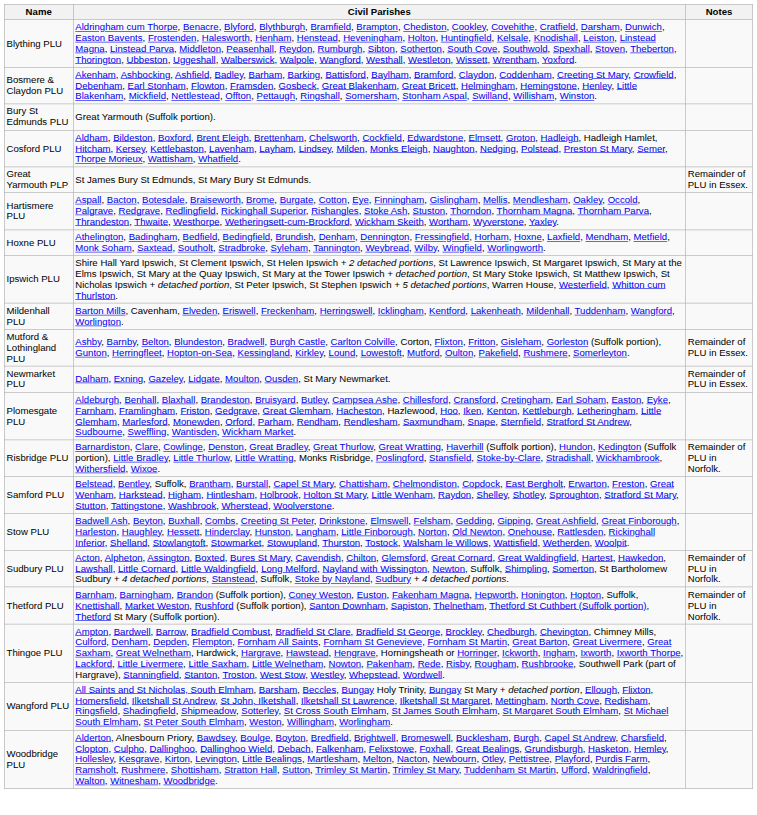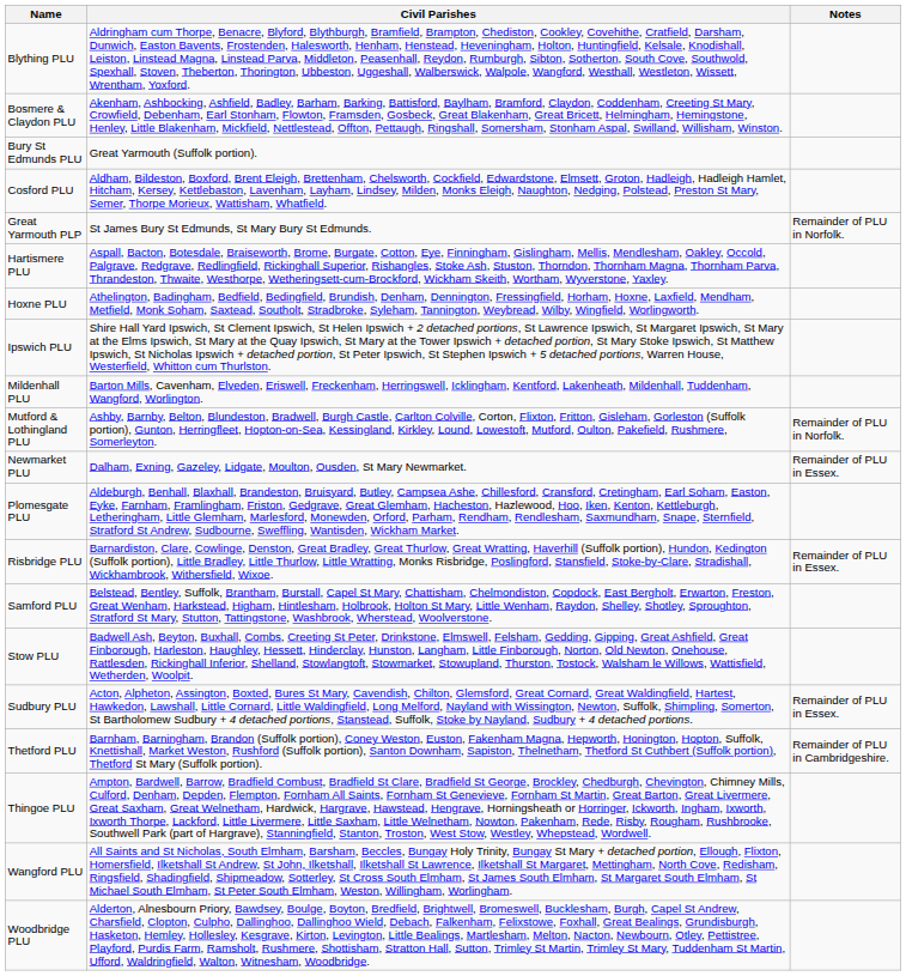 <table class="wikitable">
 <tr>
 <th>Name</th>
 <th>Civil Parishes</th>
 <th>Notes</th>
 </tr>
 <tr>
 <td>Blything PLU</td>
 <td><a href='#'>Aldringham cum Thorpe</a>, <a href='#'>Benacre</a>, <a href='#'>Blyford</a>, <a href='#'>Blythburgh</a>, <a href='#'>Bramfield</a>, <a href='#'>Brampton</a>, <a href='#'>Chediston</a>, <a href='#'>Cookley</a>, <a href='#'>Covehithe</a>, <a href='#'>Cratfield</a>, <a href='#'>Darsham</a>, <a href='#'>Dunwich</a>, <a href='#'>Easton Bavents</a>, <a href='#'>Frostenden</a>, <a href='#'>Halesworth</a>, <a href='#'>Henham</a>, <a href='#'>Henstead</a>, <a href='#'>Heveningham</a>, <a href='#'>Holton</a>, <a href='#'>Huntingfield</a>, <a href='#'>Kelsale</a>, <a href='#'>Knodishall</a>, <a href='#'>Leiston</a>, <a href='#'>Linstead Magna</a>, <a href='#'>Linstead Parva</a>, <a href='#'>Middleton</a>, <a href='#'>Peasenhall</a>, <a href='#'>Reydon</a>, <a href='#'>Rumburgh</a>, <a href='#'>Sibton</a>, <a href='#'>Sotherton</a>, <a href='#'>South Cove</a>, <a href='#'>Southwold</a>, <a href='#'>Spexhall</a>, <a href='#'>Stoven</a>, <a href='#'>Theberton</a>, <a href='#'>Thorington</a>, <a href='#'>Ubbeston</a>, <a href='#'>Uggeshall</a>, <a href='#'>Walberswick</a>, <a href='#'>Walpole</a>, <a href='#'>Wangford</a>, <a href='#'>Westhall</a>, <a href='#'>Westleton</a>, <a href='#'>Wissett</a>, <a href='#'>Wrentham</a>, <a href='#'>Yoxford</a>.</td>
 <td></td>
 </tr>
 <tr>
 <td>Bosmere & Claydon PLU</td>
 <td><a href='#'>Akenham</a>, <a href='#'>Ashbocking</a>, <a href='#'>Ashfield</a>, <a href='#'>Badley</a>, <a href='#'>Barham</a>, <a href='#'>Barking</a>, <a href='#'>Battisford</a>, <a href='#'>Baylham</a>, <a href='#'>Bramford</a>, <a href='#'>Claydon</a>, <a href='#'>Coddenham</a>, <a href='#'>Creeting St Mary</a>, <a href='#'>Crowfield</a>, <a href='#'>Debenham</a>, <a href='#'>Earl Stonham</a>, <a href='#'>Flowton</a>, <a href='#'>Framsden</a>, <a href='#'>Gosbeck</a>, <a href='#'>Great Blakenham</a>, <a href='#'>Great Bricett</a>, <a href='#'>Helmingham</a>, <a href='#'>Hemingstone</a>, <a href='#'>Henley</a>, <a href='#'>Little Blakenham</a>, <a href='#'>Mickfield</a>, <a href='#'>Nettlestead</a>, <a href='#'>Offton</a>, <a href='#'>Pettaugh</a>, <a href='#'>Ringshall</a>, <a href='#'>Somersham</a>, <a href='#'>Stonham Aspal</a>, <a href='#'>Swilland</a>, <a href='#'>Willisham</a>, <a href='#'>Winston</a>.</td>
 <td></td>
 </tr>
 <tr>
 <td>Bury St Edmunds PLU</td>
 <td>Great Yarmouth (Suffolk portion).</td>
 <td></td>
 </tr>
 <tr>
 <td>Cosford PLU</td>
 <td><a href='#'>Aldham</a>, <a href='#'>Bildeston</a>, <a href='#'>Boxford</a>, <a href='#'>Brent Eleigh</a>, <a href='#'>Brettenham</a>, <a href='#'>Chelsworth</a>, <a href='#'>Cockfield</a>, <a href='#'>Edwardstone</a>, <a href='#'>Elmsett</a>, <a href='#'>Groton</a>, <a href='#'>Hadleigh</a>, Hadleigh Hamlet, <a href='#'>Hitcham</a>, <a href='#'>Kersey</a>, <a href='#'>Kettlebaston</a>, <a href='#'>Lavenham</a>, <a href='#'>Layham</a>, <a href='#'>Lindsey</a>, <a href='#'>Milden</a>, <a href='#'>Monks Eleigh</a>, <a href='#'>Naughton</a>, <a href='#'>Nedging</a>, <a href='#'>Polstead</a>, <a href='#'>Preston St Mary</a>, <a href='#'>Semer</a>, <a href='#'>Thorpe Morieux</a>, <a href='#'>Wattisham</a>, <a href='#'>Whatfield</a>.</td>
 <td></td>
 </tr>
 <tr>
 <td>Great Yarmouth PLP</td>
 <td>St James Bury St Edmunds, St Mary Bury St Edmunds.</td>
-<td>Remainder of PLU in Essex.</td>
+<td>Remainder of PLU in Norfolk.</td>
 </tr>
 <tr>
 <td>Hartismere PLU</td>
 <td><a href='#'>Aspall</a>, <a href='#'>Bacton</a>, <a href='#'>Botesdale</a>, <a href='#'>Braiseworth</a>, <a href='#'>Brome</a>, <a href='#'>Burgate</a>, <a href='#'>Cotton</a>, <a href='#'>Eye</a>, <a href='#'>Finningham</a>, <a href='#'>Gislingham</a>, <a href='#'>Mellis</a>, <a href='#'>Mendlesham</a>, <a href='#'>Oakley</a>, <a href='#'>Occold</a>, <a href='#'>Palgrave</a>, <a href='#'>Redgrave</a>, <a href='#'>Redlingfield</a>, <a href='#'>Rickinghall Superior</a>, <a href='#'>Rishangles</a>, <a href='#'>Stoke Ash</a>, <a href='#'>Stuston</a>, <a href='#'>Thorndon</a>, <a href='#'>Thornham Magna</a>, <a href='#'>Thornham Parva</a>, <a href='#'>Thrandeston</a>, <a href='#'>Thwaite</a>, <a href='#'>Westhorpe</a>, <a href='#'>Wetheringsett-cum-Brockford</a>, <a href='#'>Wickham Skeith</a>, <a href='#'>Wortham</a>, <a href='#'>Wyverstone</a>, <a href='#'>Yaxley</a>.</td>
 <td></td>
 </tr>
 <tr>
 <td>Hoxne PLU</td>
 <td><a href='#'>Athelington</a>, <a href='#'>Badingham</a>, <a href='#'>Bedfield</a>, <a href='#'>Bedingfield</a>, <a href='#'>Brundish</a>, <a href='#'>Denham</a>, <a href='#'>Dennington</a>, <a href='#'>Fressingfield</a>, <a href='#'>Horham</a>, <a href='#'>Hoxne</a>, <a href='#'>Laxfield</a>, <a href='#'>Mendham</a>, <a href='#'>Metfield</a>, <a href='#'>Monk Soham</a>, <a href='#'>Saxtead</a>, <a href='#'>Southolt</a>, <a href='#'>Stradbroke</a>, <a href='#'>Syleham</a>, <a href='#'>Tannington</a>, <a href='#'>Weybread</a>, <a href='#'>Wilby</a>, <a href='#'>Wingfield</a>, <a href='#'>Worlingworth</a>.</td>
 <td></td>
 </tr>
 <tr>
 <td>Ipswich PLU</td>
 <td>Shire Hall Yard Ipswich, St Clement Ipswich, St Helen Ipswich <em>+ 2 detached portions</em>, St Lawrence Ipswich, St Margaret Ipswich, St Mary at the Elms Ipswich, St Mary at the Quay Ipswich, St Mary at the Tower Ipswich <em>+ detached portion</em>, St Mary Stoke Ipswich, St Matthew Ipswich, St Nicholas Ipswich <em>+ detached portion</em>, St Peter Ipswich, St Stephen Ipswich <em>+ 5 detached portions</em>, Warren House, <a href='#'>Westerfield</a>, <a href='#'>Whitton cum Thurlston</a>.</td>
 <td></td>
 </tr>
 <tr>
 <td>Mildenhall PLU</td>
 <td><a href='#'>Barton Mills</a>, Cavenham, <a href='#'>Elveden</a>, <a href='#'>Eriswell</a>, <a href='#'>Freckenham</a>, <a href='#'>Herringswell</a>, <a href='#'>Icklingham</a>, <a href='#'>Kentford</a>, <a href='#'>Lakenheath</a>, <a href='#'>Mildenhall</a>, <a href='#'>Tuddenham</a>, <a href='#'>Wangford</a>, <a href='#'>Worlington</a>.</td>
 <td></td>
 </tr>
 <tr>
 <td>Mutford & Lothingland PLU</td>
 <td><a href='#'>Ashby</a>, <a href='#'>Barnby</a>, <a href='#'>Belton</a>, <a href='#'>Blundeston</a>, <a href='#'>Bradwell</a>, <a href='#'>Burgh Castle</a>, <a href='#'>Carlton Colville</a>, Corton, <a href='#'>Flixton</a>, <a href='#'>Fritton</a>, <a href='#'>Gisleham</a>, <a href='#'>Gorleston</a> (Suffolk portion), <a href='#'>Gunton</a>, <a href='#'>Herringfleet</a>, <a href='#'>Hopton-on-Sea</a>, <a href='#'>Kessingland</a>, <a href='#'>Kirkley</a>, <a href='#'>Lound</a>, <a href='#'>Lowestoft</a>, <a href='#'>Mutford</a>, <a href='#'>Oulton</a>, <a href='#'>Pakefield</a>, <a href='#'>Rushmere</a>, <a href='#'>Somerleyton</a>.</td>
-<td>Remainder of PLU in Essex.</td>
+<td>Remainder of PLU in Norfolk.</td>
 </tr>
 <tr>
 <td>Newmarket PLU</td>
 <td><a href='#'>Dalham</a>, <a href='#'>Exning</a>, <a href='#'>Gazeley</a>, <a href='#'>Lidgate</a>, <a href='#'>Moulton</a>, <a href='#'>Ousden</a>, St Mary Newmarket.</td>
 <td>Remainder of PLU in Essex.</td>
 </tr>
 <tr>
 <td>Plomesgate PLU</td>
 <td><a href='#'>Aldeburgh</a>, <a href='#'>Benhall</a>, <a href='#'>Blaxhall</a>, <a href='#'>Brandeston</a>, <a href='#'>Bruisyard</a>, <a href='#'>Butley</a>, <a href='#'>Campsea Ashe</a>, <a href='#'>Chillesford</a>, <a href='#'>Cransford</a>, <a href='#'>Cretingham</a>, <a href='#'>Earl Soham</a>, <a href='#'>Easton</a>, <a href='#'>Eyke</a>, <a href='#'>Farnham</a>, <a href='#'>Framlingham</a>, <a href='#'>Friston</a>, <a href='#'>Gedgrave</a>, <a href='#'>Great Glemham</a>, <a href='#'>Hacheston</a>, Hazlewood, <a href='#'>Hoo</a>, <a href='#'>Iken</a>, <a href='#'>Kenton</a>, <a href='#'>Kettleburgh</a>, <a href='#'>Letheringham</a>, <a href='#'>Little Glemham</a>, <a href='#'>Marlesford</a>, <a href='#'>Monewden</a>, <a href='#'>Orford</a>, <a href='#'>Parham</a>, <a href='#'>Rendham</a>, <a href='#'>Rendlesham</a>, <a href='#'>Saxmundham</a>, <a href='#'>Snape</a>, <a href='#'>Sternfield</a>, <a href='#'>Stratford St Andrew</a>, <a href='#'>Sudbourne</a>, <a href='#'>Sweffling</a>, <a href='#'>Wantisden</a>, <a href='#'>Wickham Market</a>.</td>
 <td></td>
 </tr>
 <tr>
 <td>Risbridge PLU</td>
 <td><a href='#'>Barnardiston</a>, <a href='#'>Clare</a>, <a href='#'>Cowlinge</a>, <a href='#'>Denston</a>, <a href='#'>Great Bradley</a>, <a href='#'>Great Thurlow</a>, <a href='#'>Great Wratting</a>, <a href='#'>Haverhill</a> (Suffolk portion), <a href='#'>Hundon</a>, <a href='#'>Kedington</a> (Suffolk portion), <a href='#'>Little Bradley</a>, <a href='#'>Little Thurlow</a>, <a href='#'>Little Wratting</a>, Monks Risbridge, <a href='#'>Poslingford</a>, <a href='#'>Stansfield</a>, <a href='#'>Stoke-by-Clare</a>, <a href='#'>Stradishall</a>, <a href='#'>Wickhambrook</a>, <a href='#'>Withersfield</a>, <a href='#'>Wixoe</a>.</td>
-<td>Remainder of PLU in Norfolk.</td>
+<td>Remainder of PLU in Essex.</td>
 </tr>
 <tr>
 <td>Samford PLU</td>
 <td><a href='#'>Belstead</a>, <a href='#'>Bentley</a>, Suffolk, <a href='#'>Brantham</a>, <a href='#'>Burstall</a>, <a href='#'>Capel St Mary</a>, <a href='#'>Chattisham</a>, <a href='#'>Chelmondiston</a>, <a href='#'>Copdock</a>, <a href='#'>East Bergholt</a>, <a href='#'>Erwarton</a>, <a href='#'>Freston</a>, <a href='#'>Great Wenham</a>, <a href='#'>Harkstead</a>, <a href='#'>Higham</a>, <a href='#'>Hintlesham</a>, <a href='#'>Holbrook</a>, <a href='#'>Holton St Mary</a>, <a href='#'>Little Wenham</a>, <a href='#'>Raydon</a>, <a href='#'>Shelley</a>, <a href='#'>Shotley</a>, <a href='#'>Sproughton</a>, <a href='#'>Stratford St Mary</a>, <a href='#'>Stutton</a>, <a href='#'>Tattingstone</a>, <a href='#'>Washbrook</a>, <a href='#'>Wherstead</a>, <a href='#'>Woolverstone</a>.</td>
 <td></td>
 </tr>
 <tr>
 <td>Stow PLU</td>
 <td><a href='#'>Badwell Ash</a>, <a href='#'>Beyton</a>, <a href='#'>Buxhall</a>, <a href='#'>Combs</a>, <a href='#'>Creeting St Peter</a>, <a href='#'>Drinkstone</a>, <a href='#'>Elmswell</a>, <a href='#'>Felsham</a>, <a href='#'>Gedding</a>, <a href='#'>Gipping</a>, <a href='#'>Great Ashfield</a>, <a href='#'>Great Finborough</a>, <a href='#'>Harleston</a>, <a href='#'>Haughley</a>, <a href='#'>Hessett</a>, <a href='#'>Hinderclay</a>, <a href='#'>Hunston</a>, <a href='#'>Langham</a>, <a href='#'>Little Finborough</a>, <a href='#'>Norton</a>, <a href='#'>Old Newton</a>, <a href='#'>Onehouse</a>, <a href='#'>Rattlesden</a>, <a href='#'>Rickinghall Inferior</a>, <a href='#'>Shelland</a>, <a href='#'>Stowlangtoft</a>, <a href='#'>Stowmarket</a>, <a href='#'>Stowupland</a>, <a href='#'>Thurston</a>, <a href='#'>Tostock</a>, <a href='#'>Walsham le Willows</a>, <a href='#'>Wattisfield</a>, <a href='#'>Wetherden</a>, <a href='#'>Woolpit</a>.</td>
 <td></td>
 </tr>
 <tr>
 <td>Sudbury PLU</td>
 <td><a href='#'>Acton</a>, <a href='#'>Alpheton</a>, <a href='#'>Assington</a>, <a href='#'>Boxted</a>, <a href='#'>Bures St Mary</a>, <a href='#'>Cavendish</a>, <a href='#'>Chilton</a>, <a href='#'>Glemsford</a>, <a href='#'>Great Cornard</a>, <a href='#'>Great Waldingfield</a>, <a href='#'>Hartest</a>, <a href='#'>Hawkedon</a>, <a href='#'>Lawshall</a>, <a href='#'>Little Cornard</a>, <a href='#'>Little Waldingfield</a>, <a href='#'>Long Melford</a>, <a href='#'>Nayland with Wissington</a>, <a href='#'>Newton</a>, Suffolk, <a href='#'>Shimpling</a>, <a href='#'>Somerton</a>, St Bartholomew Sudbury <em>+ 4 detached portions</em>, <a href='#'>Stanstead</a>, Suffolk, <a href='#'>Stoke by Nayland</a>, <a href='#'>Sudbury</a> <em>+ 4 detached portions</em>.</td>
-<td>Remainder of PLU in Norfolk.</td>
+<td>Remainder of PLU in Essex.</td>
 </tr>
 <tr>
 <td>Thetford PLU</td>
 <td><a href='#'>Barnham</a>, <a href='#'>Barningham</a>, <a href='#'>Brandon</a> (Suffolk portion), <a href='#'>Coney Weston</a>, <a href='#'>Euston</a>, <a href='#'>Fakenham Magna</a>, <a href='#'>Hepworth</a>, <a href='#'>Honington</a>, <a href='#'>Hopton</a>, Suffolk, <a href='#'>Knettishall</a>, <a href='#'>Market Weston</a>, <a href='#'>Rushford</a> (Suffolk portion), <a href='#'>Santon Downham</a>, <a href='#'>Sapiston</a>, <a href='#'>Thelnetham</a>, <a href='#'>Thetford St Cuthbert (Suffolk portion)</a>, <a href='#'>Thetford</a> St Mary (Suffolk portion).</td>
-<td>Remainder of PLU in Norfolk.</td>
+<td>Remainder of PLU in Cambridgeshire.</td>
 </tr>
 <tr>
 <td>Thingoe PLU</td>
 <td><a href='#'>Ampton</a>, <a href='#'>Bardwell</a>, <a href='#'>Barrow</a>, <a href='#'>Bradfield Combust</a>, <a href='#'>Bradfield St Clare</a>, <a href='#'>Bradfield St George</a>, <a href='#'>Brockley</a>, <a href='#'>Chedburgh</a>, <a href='#'>Chevington</a>, Chimney Mills, <a href='#'>Culford</a>, <a href='#'>Denham</a>, <a href='#'>Depden</a>, <a href='#'>Flempton</a>, <a href='#'>Fornham All Saints</a>, <a href='#'>Fornham St Genevieve</a>, <a href='#'>Fornham St Martin</a>, <a href='#'>Great Barton</a>, <a href='#'>Great Livermere</a>, <a href='#'>Great Saxham</a>, <a href='#'>Great Welnetham</a>, Hardwick, <a href='#'>Hargrave</a>, <a href='#'>Hawstead</a>, <a href='#'>Hengrave</a>, Horningsheath or <a href='#'>Horringer</a>, <a href='#'>Ickworth</a>, <a href='#'>Ingham</a>, <a href='#'>Ixworth</a>, <a href='#'>Ixworth Thorpe</a>, <a href='#'>Lackford</a>, <a href='#'>Little Livermere</a>, <a href='#'>Little Saxham</a>, <a href='#'>Little Welnetham</a>, <a href='#'>Nowton</a>, <a href='#'>Pakenham</a>, <a href='#'>Rede</a>, <a href='#'>Risby</a>, <a href='#'>Rougham</a>, <a href='#'>Rushbrooke</a>, Southwell Park (part of Hargrave), <a href='#'>Stanningfield</a>, <a href='#'>Stanton</a>, <a href='#'>Troston</a>, <a href='#'>West Stow</a>, <a href='#'>Westley</a>, <a href='#'>Whepstead</a>, <a href='#'>Wordwell</a>.</td>
 <td></td>
 </tr>
 <tr>
 <td>Wangford PLU</td>
 <td><a href='#'>All Saints and St Nicholas, South Elmham</a>, <a href='#'>Barsham</a>, <a href='#'>Beccles</a>, <a href='#'>Bungay</a> Holy Trinity, <a href='#'>Bungay</a> St Mary <em>+ detached portion</em>, <a href='#'>Ellough</a>, <a href='#'>Flixton</a>, <a href='#'>Homersfield</a>, <a href='#'>Ilketshall St Andrew</a>, <a href='#'>St John, Ilketshall</a>, <a href='#'>Ilketshall St Lawrence</a>, <a href='#'>Ilketshall St Margaret</a>, <a href='#'>Mettingham</a>, <a href='#'>North Cove</a>, <a href='#'>Redisham</a>, <a href='#'>Ringsfield</a>, <a href='#'>Shadingfield</a>, <a href='#'>Shipmeadow</a>, <a href='#'>Sotterley</a>, <a href='#'>St Cross South Elmham</a>, <a href='#'>St James South Elmham</a>, <a href='#'>St Margaret South Elmham</a>, <a href='#'>St Michael South Elmham</a>, <a href='#'>St Peter South Elmham</a>, <a href='#'>Weston</a>, <a href='#'>Willingham</a>, <a href='#'>Worlingham</a>.</td>
 <td></td>
 </tr>
 <tr>
 <td>Woodbridge PLU</td>
 <td><a href='#'>Alderton</a>, Alnesbourn Priory, <a href='#'>Bawdsey</a>, <a href='#'>Boulge</a>, <a href='#'>Boyton</a>, <a href='#'>Bredfield</a>, <a href='#'>Brightwell</a>, <a href='#'>Bromeswell</a>, <a href='#'>Bucklesham</a>, <a href='#'>Burgh</a>, <a href='#'>Capel St Andrew</a>, <a href='#'>Charsfield</a>, <a href='#'>Clopton</a>, <a href='#'>Culpho</a>, <a href='#'>Dallinghoo</a>, <a href='#'>Dallinghoo Wield</a>, <a href='#'>Debach</a>, <a href='#'>Falkenham</a>, <a href='#'>Felixstowe</a>, <a href='#'>Foxhall</a>, <a href='#'>Great Bealings</a>, <a href='#'>Grundisburgh</a>, <a href='#'>Hasketon</a>, <a href='#'>Hemley</a>, <a href='#'>Hollesley</a>, <a href='#'>Kesgrave</a>, <a href='#'>Kirton</a>, <a href='#'>Levington</a>, <a href='#'>Little Bealings</a>, <a href='#'>Martlesham</a>, <a href='#'>Melton</a>, <a href='#'>Nacton</a>, <a href='#'>Newbourn</a>, <a href='#'>Otley</a>, <a href='#'>Pettistree</a>, <a href='#'>Playford</a>, <a href='#'>Purdis Farm</a>, <a href='#'>Ramsholt</a>, <a href='#'>Rushmere</a>, <a href='#'>Shottisham</a>, <a href='#'>Stratton Hall</a>, <a href='#'>Sutton</a>, <a href='#'>Trimley St Martin</a>, <a href='#'>Trimley St Mary</a>, <a href='#'>Tuddenham St Martin</a>, <a href='#'>Ufford</a>, <a href='#'>Waldringfield</a>, <a href='#'>Walton</a>, <a href='#'>Witnesham</a>, <a href='#'>Woodbridge</a>.</td>
 <td></td>
 </tr>
 </table>
